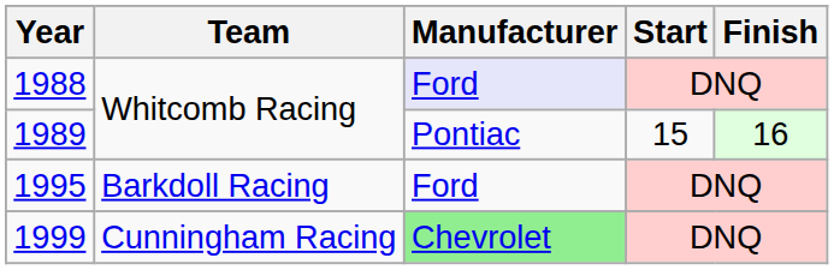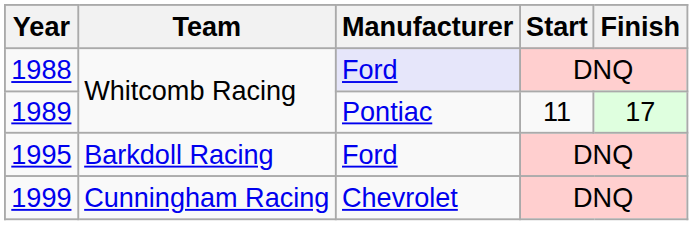 <table class="wikitable" style="font-size: 90%;">
 <tr>
 <th>Year</th>
 <th>Team</th>
 <th>Manufacturer</th>
 <th>Start</th>
 <th>Finish</th>
 </tr>
 <tr>
 <td><a href='#'>1988</a></td>
 <td rowspan=2>Whitcomb Racing</td>
 <td style="background: lavender;"><a href='#'>Ford</a></td>
 <td colspan=2 align=center style="background:#FFCFCF;">DNQ</td>
 </tr>
 <tr>
 <td><a href='#'>1989</a></td>
 <td><a href='#'>Pontiac</a></td>
-<td align=center>15</td>
-<td align=center style="background:#DFFFDF;">16</td>
+<td align=center>11</td>
+<td align=center style="background:#DFFFDF;">17</td>
 </tr>
 <tr>
 <td><a href='#'>1995</a></td>
 <td><a href='#'>Barkdoll Racing</a></td>
 <td><a href='#'>Ford</a></td>
 <td colspan=2 align=center style="background:#FFCFCF;">DNQ</td>
 </tr>
 <tr>
 <td><a href='#'>1999</a></td>
 <td><a href='#'>Cunningham Racing</a></td>
-<td style="background: lightgreen;"><a href='#'>Chevrolet</a></td>
+<td><a href='#'>Chevrolet</a></td>
 <td colspan=2 align=center style="background:#FFCFCF;">DNQ</td>
 </tr>
 </table>
